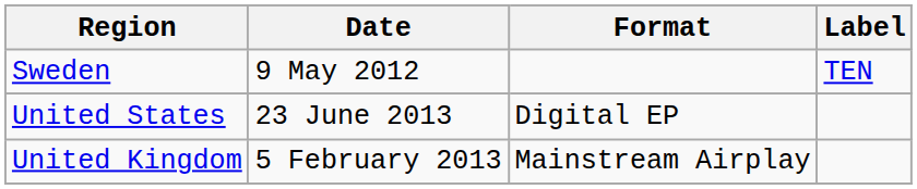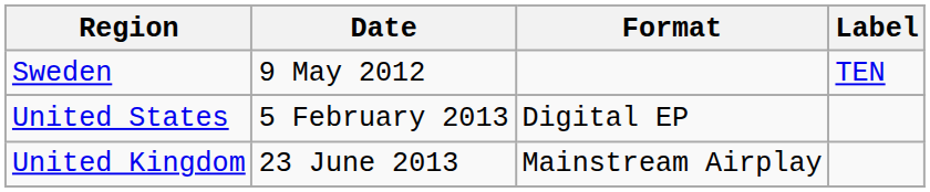 <table class=wikitable>
 <tr>
 <th>Region</th>
 <th>Date</th>
 <th>Format</th>
 <th>Label</th>
 </tr>
 <tr>
 <td><a href='#'>Sweden</a></td>
 <td>9 May 2012</td>
 <td></td>
 <td><a href='#'>TEN</a></td>
 </tr>
 <tr>
 <td><a href='#'>United States</a></td>
-<td>23 June 2013</td>
+<td>5 February 2013</td>
 <td>Digital EP</td>
 <td></td>
 </tr>
 <tr>
 <td><a href='#'>United Kingdom</a></td>
-<td>5 February 2013</td>
+<td>23 June 2013</td>
 <td>Mainstream Airplay</td>
 <td></td>
 </tr>
 <tr>
 </tr>
 </table>
